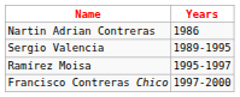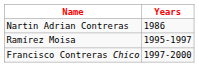 <table class="wikitable">
 <tr>
 <th style="color:#FF0000; background:#FFFFFF;">Name</th>
 <th style="color:#FF0000; background:#FFFFFF;">Years</th>
 </tr>
 <tr>
 <td> Nartin Adrian  Contreras</td>
 <td>1986</td>
 </tr>
 <tr>
-<td> Sergio Valencia</td>
-<td>1989-1995</td>
-</tr>
-<tr>
 <td> Ramírez Moisa</td>
 <td>1995-1997</td>
 </tr>
 <tr>
 <td> Francisco Contreras <em>Chico</em></td>
 <td>1997-2000</td>
 </tr>
 </table>
